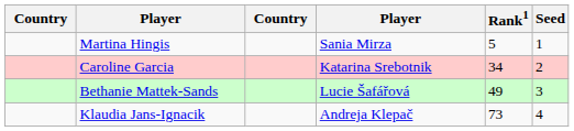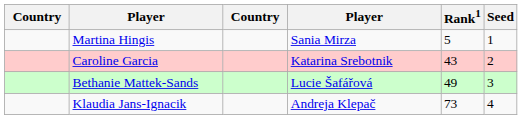 <table class="sortable wikitable">
 <tr>
 <th width="70">Country</th>
 <th width="175">Player</th>
 <th width="70">Country</th>
 <th width="175">Player</th>
 <th>Rank<sup>1</sup></th>
 <th>Seed</th>
 </tr>
 <tr>
 <td></td>
 <td><a href='#'>Martina Hingis</a></td>
 <td></td>
 <td><a href='#'>Sania Mirza</a></td>
 <td>5</td>
 <td>1</td>
 </tr>
 <tr style="background:#fcc;">
 <td></td>
 <td><a href='#'>Caroline Garcia</a></td>
 <td></td>
 <td><a href='#'>Katarina Srebotnik</a></td>
-<td>34</td>
+<td>43</td>
 <td>2</td>
 </tr>
 <tr style="background:#cfc;">
 <td></td>
 <td><a href='#'>Bethanie Mattek-Sands</a></td>
 <td></td>
 <td><a href='#'>Lucie Šafářová</a></td>
 <td>49</td>
 <td>3</td>
 </tr>
 <tr>
 <td></td>
 <td><a href='#'>Klaudia Jans-Ignacik</a></td>
 <td></td>
 <td><a href='#'>Andreja Klepač</a></td>
 <td>73</td>
 <td>4</td>
 </tr>
 </table>
